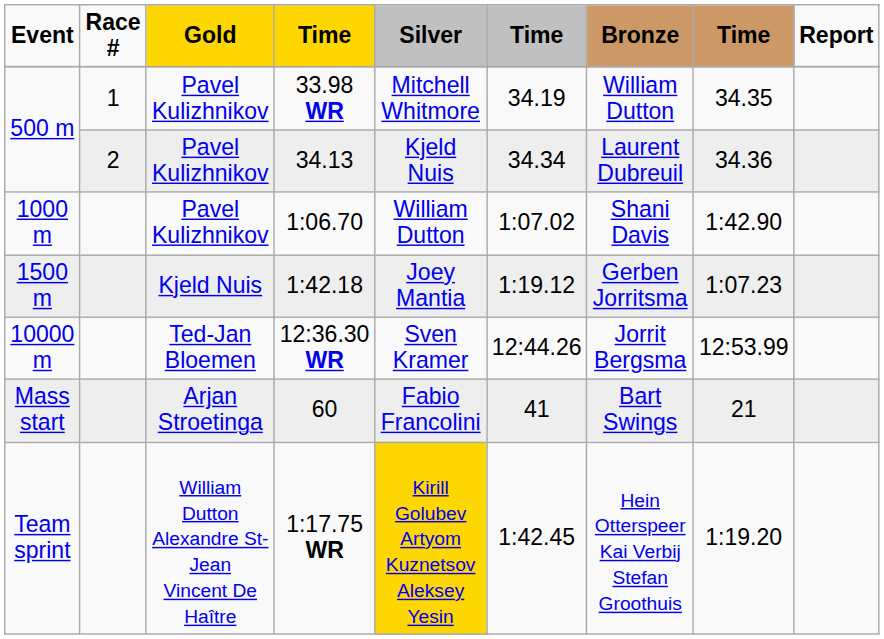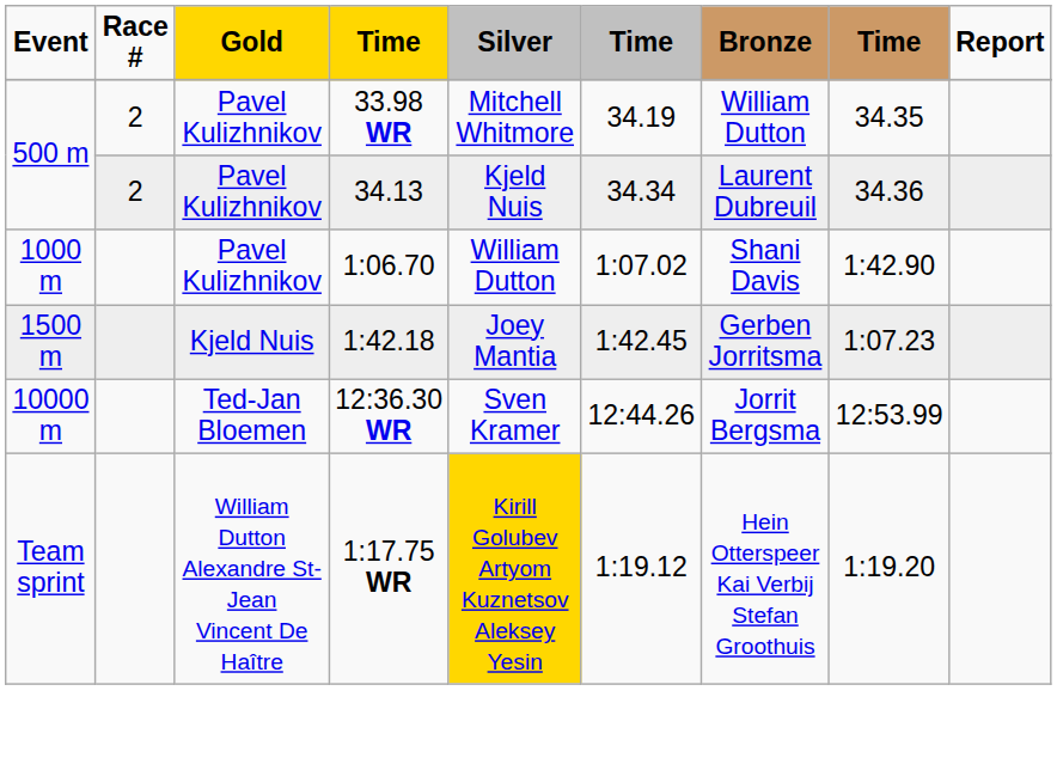 <table class="wikitable">
 <tr>
 <td width="80" align="center"><strong>Event</strong></td>
 <td width="65" align="center"><strong>Race #</strong></td>
 <td width="150" bgcolor="gold" align="center"><strong>Gold</strong></td>
 <td width="50" bgcolor="gold" align="center"><strong>Time</strong></td>
 <td width="150" bgcolor="silver" align="center"><strong>Silver</strong></td>
 <td width="50" bgcolor="silver" align="center"><strong>Time</strong></td>
 <td width="150" bgcolor="#CC9966" align="center"><strong>Bronze</strong></td>
 <td width="50" bgcolor="#CC9966" align="center"><strong>Time</strong></td>
 <td width="50" align="center"><strong>Report</strong></td>
 </tr>
 <tr bgcolor="#cccccc">
 </tr>
 <tr>
 <td rowspan=2 align="center"><a href='#'>500 m</a></td>
-<td align="center">1</td>
+<td align="center">2</td>
 <td align="center"><a href='#'>Pavel Kulizhnikov</a><br><small></small></td>
 <td align="center">33.98<br><strong><a href='#'>WR</a></strong></td>
 <td align="center"><a href='#'>Mitchell Whitmore</a><br><small></small></td>
 <td align="center">34.19</td>
 <td align="center"><a href='#'>William Dutton</a><br><small></small></td>
 <td align="center">34.35</td>
 <td align="center"></td>
 </tr>
 <tr bgcolor="#eeeeee">
 <td align="center">2</td>
 <td align="center"><a href='#'>Pavel Kulizhnikov</a><br><small></small></td>
 <td align="center">34.13</td>
 <td align="center"><a href='#'>Kjeld Nuis</a><br><small></small></td>
 <td align="center">34.34</td>
 <td align="center"><a href='#'>Laurent Dubreuil</a><br><small></small></td>
 <td align="center">34.36</td>
 <td align="center"></td>
 </tr>
 <tr>
 <td align="center"><a href='#'>1000 m</a></td>
 <td align="center"></td>
 <td align="center"><a href='#'>Pavel Kulizhnikov</a><br><small></small></td>
 <td align="center">1:06.70</td>
 <td align="center"><a href='#'>William Dutton</a><br><small></small></td>
 <td align="center">1:07.02</td>
 <td align="center"><a href='#'>Shani Davis</a><br><small></small></td>
 <td align="center">1:42.90</td>
 <td align="center"></td>
 </tr>
 <tr bgcolor="#eeeeee">
 <td align="center"><a href='#'>1500 m</a></td>
 <td align="center"></td>
 <td align="center"><a href='#'>Kjeld Nuis</a><br><small></small></td>
 <td align="center">1:42.18</td>
 <td align="center"><a href='#'>Joey Mantia</a><br><small></small></td>
-<td align="center">1:19.12</td>
+<td align="center">1:42.45</td>
 <td align="center"><a href='#'>Gerben Jorritsma</a><br><small></small></td>
 <td align="center">1:07.23</td>
 <td align="center"></td>
 </tr>
 <tr>
 <td align="center"><a href='#'>10000 m</a></td>
 <td align="center"></td>
 <td align="center"><a href='#'>Ted-Jan Bloemen</a><br><small></small></td>
 <td align="center">12:36.30<br><strong><a href='#'>WR</a></strong></td>
 <td align="center"><a href='#'>Sven Kramer</a><br><small></small></td>
 <td align="center">12:44.26</td>
 <td align="center"><a href='#'>Jorrit Bergsma</a><br><small></small></td>
 <td align="center">12:53.99</td>
 <td align="center"></td>
 </tr>
-<tr bgcolor="#eeeeee">
-<td align="center"><a href='#'>Mass start</a></td>
-<td align="center"></td>
-<td align="center"><a href='#'>Arjan Stroetinga</a><br><small></small></td>
-<td align="center">60 </td>
-<td align="center"><a href='#'>Fabio Francolini</a><br><small></small></td>
-<td align="center">41 </td>
-<td align="center"><a href='#'>Bart Swings</a><br><small></small></td>
-<td align="center">21 </td>
-<td align="center"></td>
-</tr>
 <tr>
 <td align="center"><a href='#'>Team sprint</a></td>
 <td align="center"></td>
 <td align="center"><br><small><a href='#'>William Dutton</a><br><a href='#'>Alexandre St-Jean</a><br><a href='#'>Vincent De Haître</a></small></td>
 <td align="center">1:17.75<br><strong>WR</strong></td>
 <td align="center" style="background: gold;"><br><small><a href='#'>Kirill Golubev</a><br><a href='#'>Artyom Kuznetsov</a><br><a href='#'>Aleksey Yesin</a></small></td>
-<td align="center">1:42.45</td>
+<td align="center">1:19.12</td>
 <td align="center"><br><small><a href='#'>Hein Otterspeer</a><br><a href='#'>Kai Verbij</a><br><a href='#'>Stefan Groothuis</a></small></td>
 <td align="center">1:19.20</td>
 <td align="center"></td>
 </tr>
 </table>
